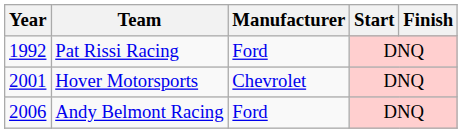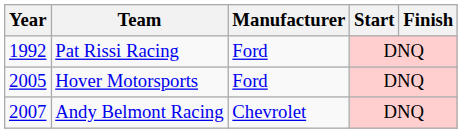 <table class="wikitable" style="font-size: 90%;">
 <tr>
 <th>Year</th>
 <th>Team</th>
 <th>Manufacturer</th>
 <th>Start</th>
 <th>Finish</th>
 </tr>
 <tr>
 <td><a href='#'>1992</a></td>
 <td><a href='#'>Pat Rissi Racing</a></td>
 <td><a href='#'>Ford</a></td>
 <td align=center colspan=2 style="background:#FFCFCF;">DNQ</td>
 </tr>
 <tr>
-<td><a href='#'>2001</a></td>
+<td><a href='#'>2005</a></td>
 <td><a href='#'>Hover Motorsports</a></td>
+<td><a href='#'>Ford</a></td>
+<td align=center colspan=2 style="background:#FFCFCF;">DNQ</td>
+</tr>
+<tr>
+<td><a href='#'>2007</a></td>
+<td><a href='#'>Andy Belmont Racing</a></td>
 <td><a href='#'>Chevrolet</a></td>
 <td align=center colspan=2 style="background:#FFCFCF;">DNQ</td>
 </tr>
-<tr>
-<td><a href='#'>2006</a></td>
-<td><a href='#'>Andy Belmont Racing</a></td>
-<td><a href='#'>Ford</a></td>
-<td align=center colspan=2 style="background:#FFCFCF;">DNQ</td>
-</tr>
 </table>
